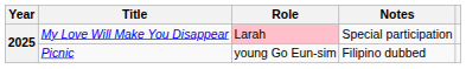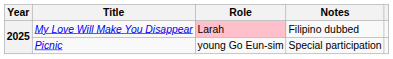 <table class="wikitable plainrowheaders">
 <tr>
 <th scope="col">Year</th>
 <th scope="col">Title</th>
 <th scope="col">Role</th>
 <th scope="col">Notes</th>
 <th scope="col" class="unsortable"></th>
 </tr>
 <tr>
 <th scope="row" rowspan="2">2025</th>
 <td><em><a href='#'>My Love Will Make You Disappear</a></em></td>
 <td style="background: pink;">Larah</td>
-<td>Special participation</td>
+<td>Filipino dubbed</td>
 <td style="text-align:center"></td>
 </tr>
 <tr>
 <td><em><a href='#'>Picnic</a></em></td>
 <td>young Go Eun-sim</td>
-<td>Filipino dubbed</td>
+<td>Special participation</td>
 <td style="text-align:center"></td>
 </tr>
 </table>
